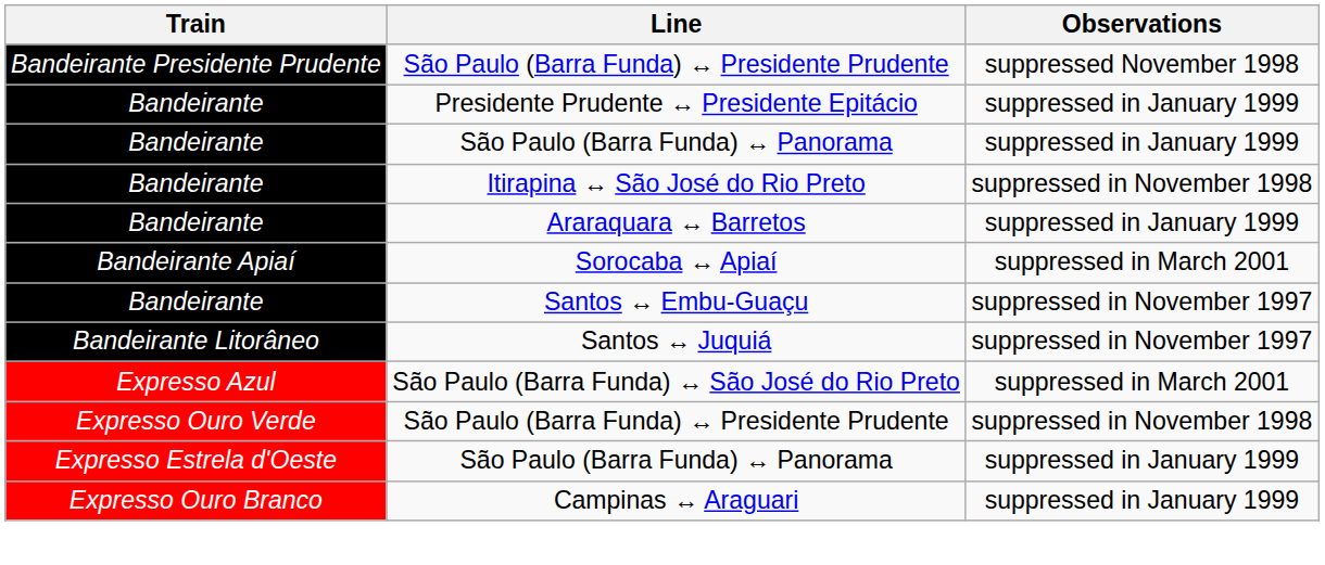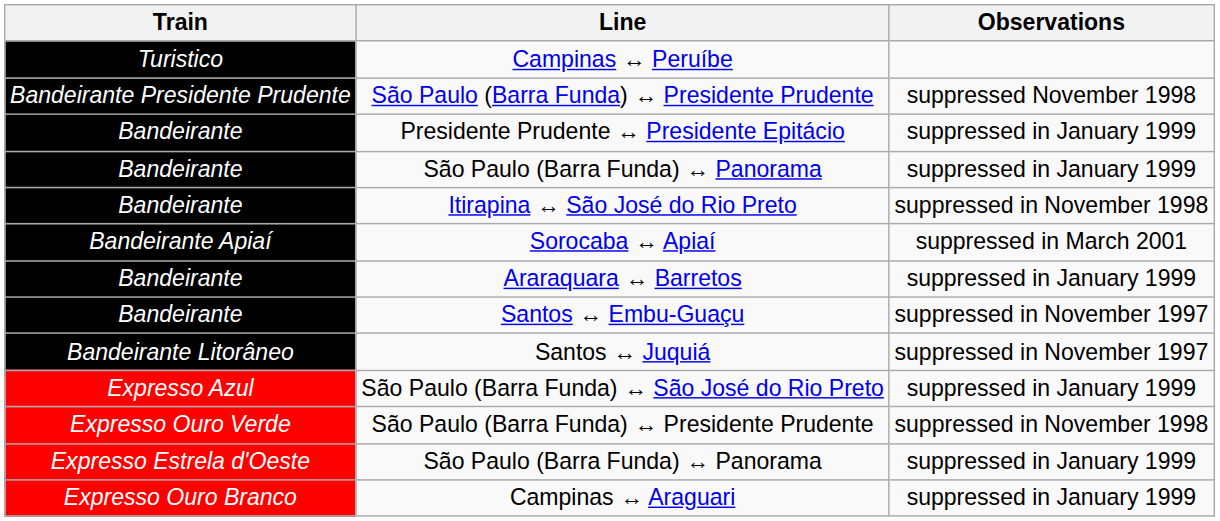 <table class="wikitable">
 <tr>
 <th align="center">Train</th>
 <th align="center">Line</th>
 <th align="center">Observations</th>
+</tr>
+<tr>
+<td align="center" bgcolor="#000000Y" style="color:white"><span><em>Turistico</em></span></td>
+<td align="center"><a href='#'>Campinas</a> ↔ <a href='#'>Peruíbe</a></td>
+<td align="center"></td>
 </tr>
 <tr>
 <td align="center" bgcolor="#000000Y" style="color:white"><span><em>Bandeirante Presidente Prudente</em></span></td>
 <td align="center"><a href='#'>São Paulo</a> (<a href='#'>Barra Funda</a>) ↔ <a href='#'>Presidente Prudente</a></td>
 <td align="center">suppressed November 1998</td>
 </tr>
 <tr>
 <td align="center" bgcolor="#000000Y" style="color:white"><span><em>Bandeirante</em></span></td>
 <td align="center">Presidente Prudente ↔ <a href='#'>Presidente Epitácio</a></td>
 <td align="center">suppressed in January 1999</td>
 </tr>
 <tr>
 <td align="center" bgcolor="#000000Y" style="color:white"><span><em>Bandeirante</em></span></td>
 <td align="center">São Paulo (Barra Funda) ↔ <a href='#'>Panorama</a></td>
 <td align="center">suppressed in January 1999</td>
 </tr>
 <tr>
 <td align="center" bgcolor="#000000Y" style="color:white"><span><em>Bandeirante</em></span></td>
 <td align="center"><a href='#'>Itirapina</a> ↔ <a href='#'>São José do Rio Preto</a></td>
 <td align="center">suppressed in November 1998</td>
 </tr>
 <tr>
+<td align="center" bgcolor="#000000Y" style="color:white"><span><em>Bandeirante Apiaí</em></span></td>
+<td align="center"><a href='#'>Sorocaba</a> ↔ <a href='#'>Apiaí</a></td>
+<td align="center">suppressed in March 2001</td>
+</tr>
+<tr>
 <td align="center" bgcolor="#000000Y" style="color:white"><span><em>Bandeirante</em></span></td>
 <td align="center"><a href='#'>Araraquara</a> ↔ <a href='#'>Barretos</a></td>
 <td align="center">suppressed in January 1999</td>
-</tr>
-<tr>
-<td align="center" bgcolor="#000000Y" style="color:white"><span><em>Bandeirante Apiaí</em></span></td>
-<td align="center"><a href='#'>Sorocaba</a> ↔ <a href='#'>Apiaí</a></td>
-<td align="center">suppressed in March 2001</td>
 </tr>
 <tr>
 <td align="center" bgcolor="#000000Y" style="color:white"><span><em>Bandeirante</em></span></td>
 <td align="center"><a href='#'>Santos</a> ↔ <a href='#'>Embu-Guaçu</a></td>
 <td align="center">suppressed in November 1997</td>
 </tr>
 <tr>
 <td align="center" bgcolor="#000000Y" style="color:white"><span><em>Bandeirante Litorâneo</em></span></td>
 <td align="center">Santos ↔ <a href='#'>Juquiá</a></td>
 <td align="center">suppressed in November 1997</td>
 </tr>
 <tr>
 <td align="center" bgcolor="#FF0000" style="color:white"><span><em>Expresso Azul</em></span></td>
 <td align="center">São Paulo (Barra Funda) ↔ <a href='#'>São José do Rio Preto</a></td>
-<td align="center">suppressed in March 2001</td>
+<td align="center">suppressed in January 1999</td>
 </tr>
 <tr>
 <td align="center" bgcolor="#FF0000" style="color:white"><span><em>Expresso Ouro Verde</em></span></td>
 <td align="center">São Paulo (Barra Funda) ↔ Presidente Prudente</td>
 <td align="center">suppressed in November 1998</td>
 </tr>
 <tr>
 <td align="center" bgcolor="#FF0000" style="color:white"><span><em>Expresso Estrela d'Oeste</em></span></td>
 <td align="center">São Paulo (Barra Funda) ↔ Panorama</td>
 <td align="center">suppressed in January 1999</td>
 </tr>
 <tr>
 <td align="center" bgcolor="#FF0000" style="color:white"><span><em>Expresso Ouro Branco</em></span></td>
 <td align="center">Campinas ↔ <a href='#'>Araguari</a></td>
 <td align="center">suppressed in January 1999</td>
 </tr>
 </table>
